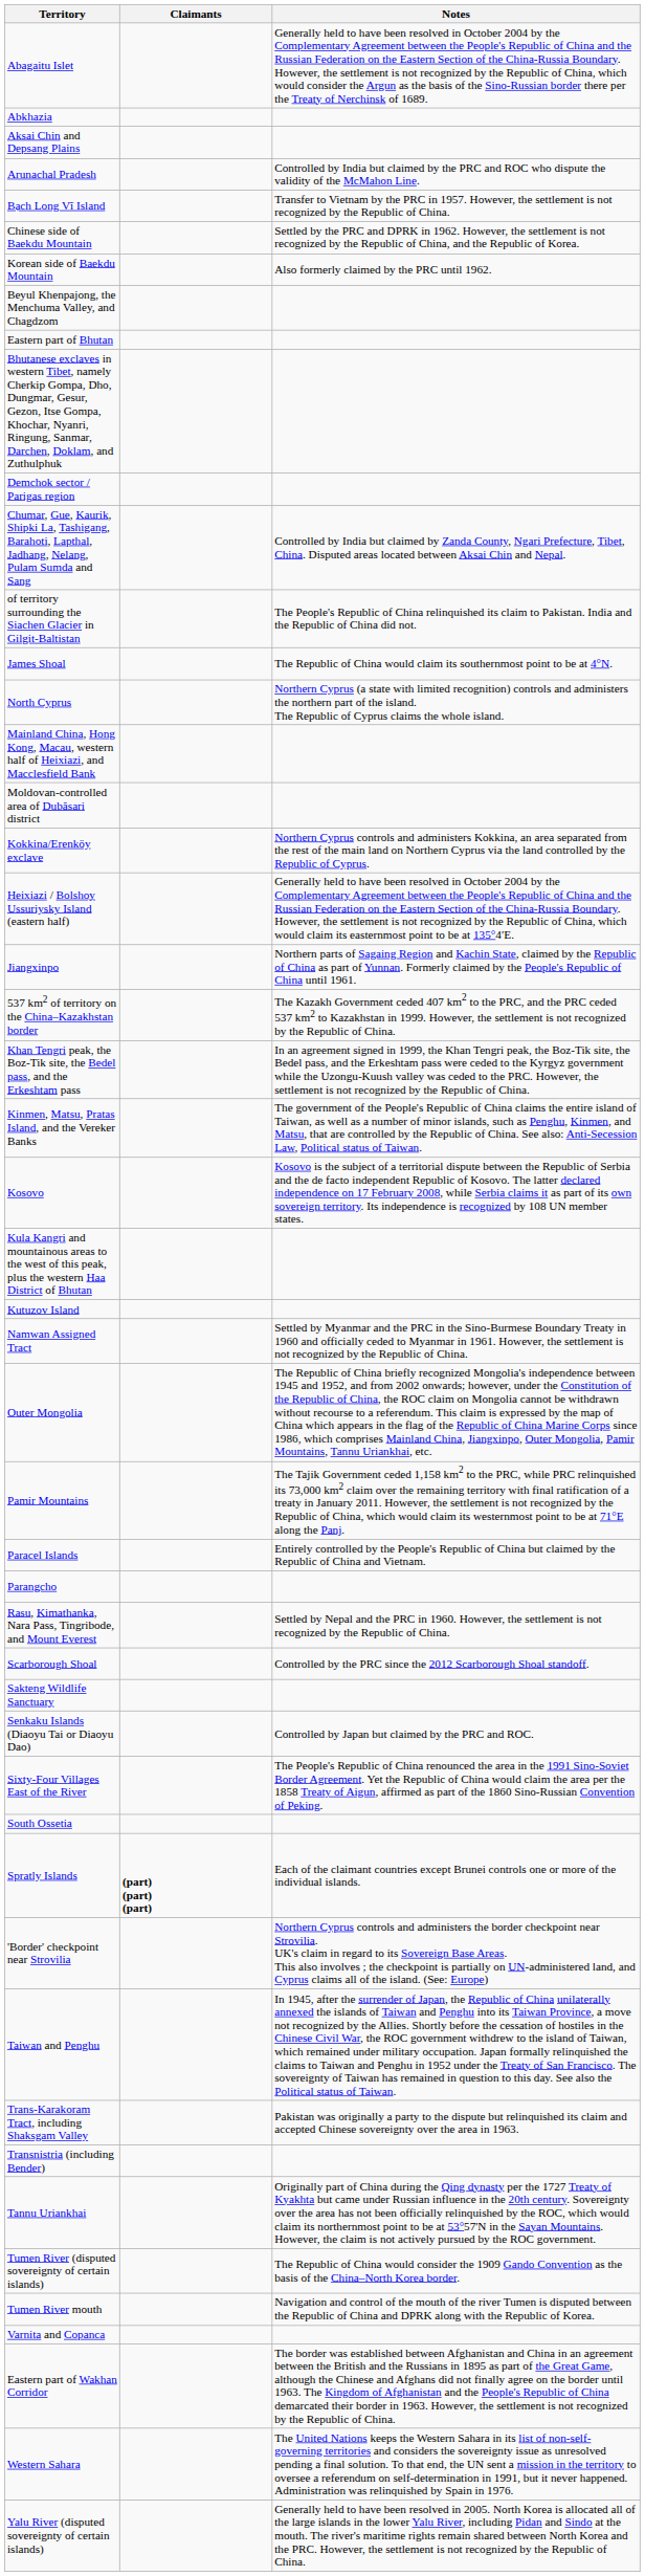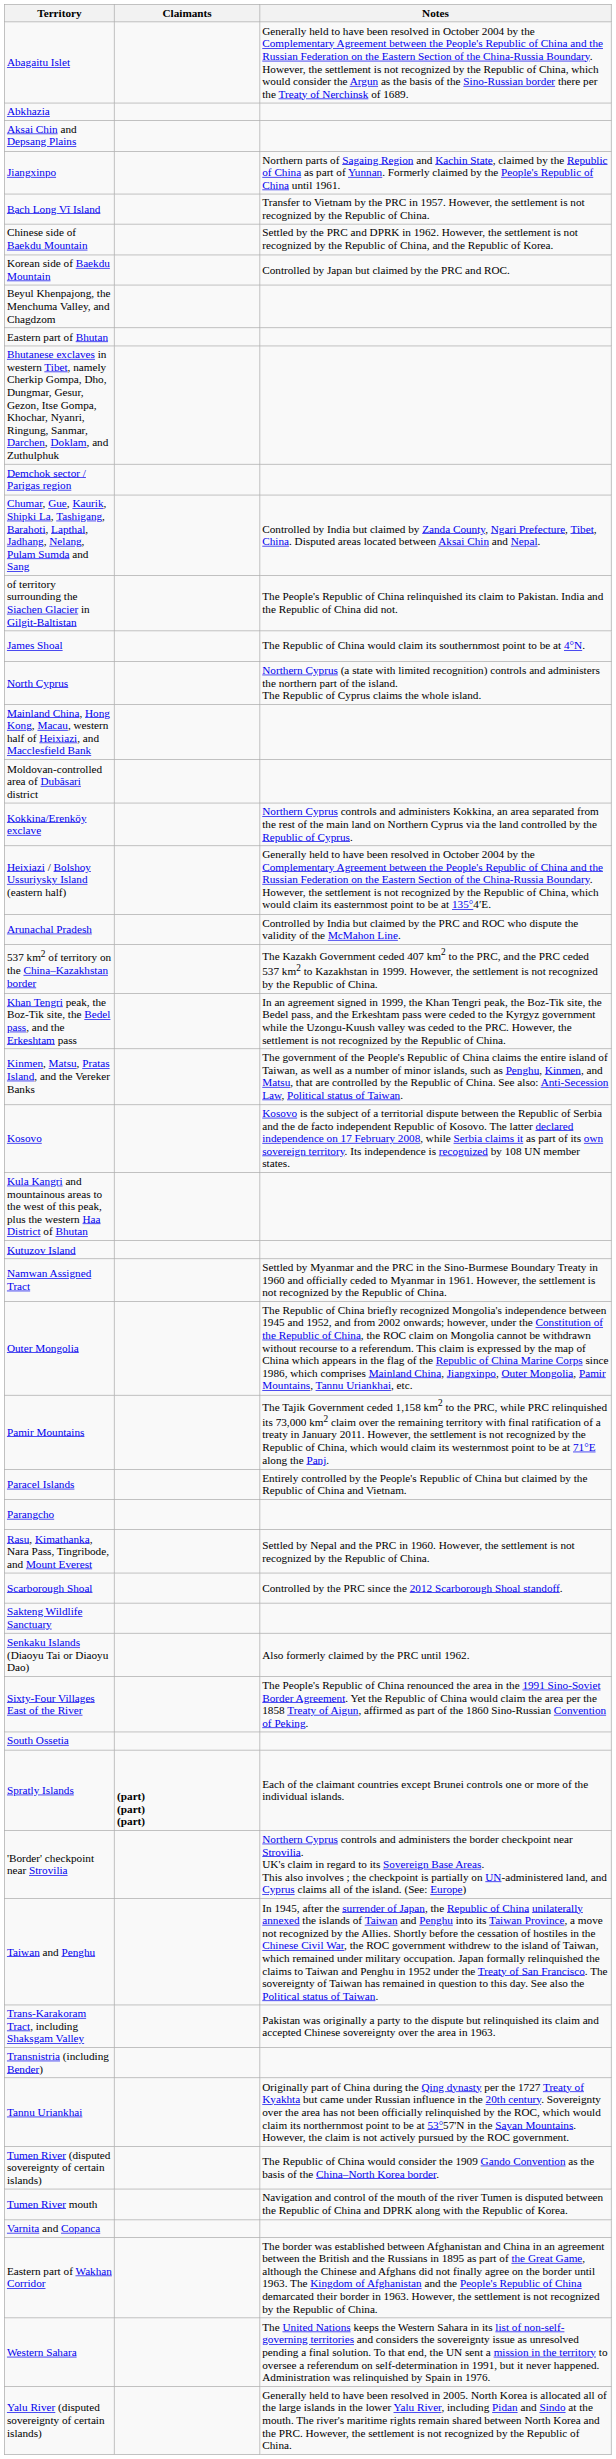 <table class="wikitable sortable">
 <tr>
 <th style="width:150px;">Territory</th>
 <th style="width:200px;">Claimants</th>
 <th>Notes</th>
 </tr>
 <tr>
 <td><a href='#'>Abagaitu Islet</a></td>
 <td><em></em><br><em></em><br></td>
 <td>Generally held to have been resolved in October 2004 by the <a href='#'>Complementary Agreement between the People's Republic of China and the Russian Federation on the Eastern Section of the China-Russia Boundary</a>. However, the settlement is not recognized by the Republic of China, which would consider the <a href='#'>Argun</a> as the basis of the <a href='#'>Sino-Russian border</a> there per the <a href='#'>Treaty of Nerchinsk</a> of 1689.</td>
 </tr>
 <tr>
 <td><a href='#'>Abkhazia</a></td>
 <td><strong></strong><br></td>
 <td></td>
 </tr>
 <tr>
 <td><a href='#'>Aksai Chin</a> and <a href='#'>Depsang Plains</a></td>
 <td><strong></strong><br><br></td>
 <td></td>
 </tr>
 <tr>
-<td><a href='#'>Arunachal Pradesh</a></td>
-<td><strong></strong><br><br></td>
-<td>Controlled by India but claimed by the PRC and ROC who dispute the validity of the <a href='#'>McMahon Line</a>.</td>
+<td><a href='#'>Jiangxinpo</a></td>
+<td><strong></strong><br></td>
+<td>Northern parts of <a href='#'>Sagaing Region</a> and <a href='#'>Kachin State</a>, claimed by the <a href='#'>Republic of China</a> as part of <a href='#'>Yunnan</a>. Formerly claimed by the <a href='#'>People's Republic of China</a> until 1961.</td>
 </tr>
 <tr>
 <td><a href='#'>Bạch Long Vĩ Island</a></td>
 <td><strong></strong><br></td>
 <td>Transfer to Vietnam by the PRC in 1957. However, the settlement is not recognized by the Republic of China.</td>
 </tr>
 <tr>
 <td>Chinese side of <a href='#'>Baekdu Mountain</a></td>
 <td><strong><br></strong><br></td>
 <td>Settled by the PRC and DPRK in 1962. However, the settlement is not recognized by the Republic of China, and the Republic of Korea.</td>
 </tr>
 <tr>
 <td>Korean side of <a href='#'>Baekdu Mountain</a></td>
 <td><strong></strong><br><br></td>
-<td>Also formerly claimed by the PRC until 1962.</td>
+<td>Controlled by Japan but claimed by the PRC and ROC.</td>
 </tr>
 <tr>
 <td>Beyul Khenpajong, the Menchuma Valley, and Chagdzom</td>
 <td><strong></strong><br><br></td>
 <td></td>
 </tr>
 <tr>
 <td>Eastern part of <a href='#'>Bhutan</a></td>
 <td><strong></strong><br></td>
 <td></td>
 </tr>
 <tr>
 <td><a href='#'>Bhutanese exclaves</a> in western <a href='#'>Tibet</a>, namely Cherkip Gompa, Dho, Dungmar, Gesur, Gezon, Itse Gompa, Khochar, Nyanri, Ringung, Sanmar, <a href='#'>Darchen</a>, <a href='#'>Doklam</a>, and Zuthulphuk</td>
 <td><strong></strong><br><br><br></td>
 <td></td>
 </tr>
 <tr>
 <td><a href='#'>Demchok sector / Parigas region</a></td>
 <td><em></em><br><em></em><br></td>
 <td></td>
 </tr>
 <tr>
 <td><a href='#'>Chumar</a>, <a href='#'>Gue</a>, <a href='#'>Kaurik</a>, <a href='#'>Shipki La</a>, <a href='#'>Tashigang</a>,  <a href='#'>Barahoti</a>, <a href='#'>Lapthal</a>, <a href='#'>Jadhang</a>, <a href='#'>Nelang</a>, <a href='#'>Pulam Sumda</a> and <a href='#'>Sang</a></td>
 <td><strong></strong><br><br></td>
 <td>Controlled by India but claimed by <a href='#'>Zanda County</a>, <a href='#'>Ngari Prefecture</a>, <a href='#'>Tibet</a>, <a href='#'>China</a>. Disputed areas located between <a href='#'>Aksai Chin</a> and <a href='#'>Nepal</a>.</td>
 </tr>
 <tr>
 <td> of territory surrounding the <a href='#'>Siachen Glacier</a> in <a href='#'>Gilgit-Baltistan</a></td>
 <td><em></em><br><em></em><br></td>
 <td>The People's Republic of China relinquished its claim to Pakistan. India and the Republic of China did not.</td>
 </tr>
 <tr>
 <td><a href='#'>James Shoal</a></td>
 <td><strong></strong><br><br></td>
 <td>The Republic of China would claim its southernmost point to be at <a href='#'>4°N</a>.</td>
 </tr>
 <tr>
 <td><a href='#'>North Cyprus</a></td>
 <td><strong></strong><br></td>
 <td><a href='#'>Northern Cyprus</a> (a state with limited recognition) controls and administers the northern part of the island.<br>The Republic of Cyprus claims the whole island.</td>
 </tr>
 <tr>
 <td><a href='#'>Mainland China</a>, <a href='#'>Hong Kong</a>, <a href='#'>Macau</a>, western half of <a href='#'>Heixiazi</a>, and <a href='#'>Macclesfield Bank</a></td>
 <td><strong></strong><br></td>
 <td></td>
 </tr>
 <tr>
 <td>Moldovan-controlled area of <a href='#'>Dubăsari</a> district</td>
 <td><strong></strong><br></td>
 <td></td>
 </tr>
 <tr>
 <td><a href='#'>Kokkina/Erenköy exclave</a></td>
 <td><strong></strong><br></td>
 <td><a href='#'>Northern Cyprus</a> controls and administers Kokkina, an area separated from the rest of the main land on Northern Cyprus via the land controlled by the <a href='#'>Republic of Cyprus</a>.</td>
 </tr>
 <tr>
 <td><a href='#'>Heixiazi</a> / <a href='#'>Bolshoy Ussuriysky Island</a><br>(eastern half)</td>
 <td><strong></strong><br></td>
 <td>Generally held to have been resolved in October 2004 by the <a href='#'>Complementary Agreement between the People's Republic of China and the Russian Federation on the Eastern Section of the China-Russia Boundary</a>. However, the settlement is not recognized by the Republic of China, which would claim its easternmost point to be at <a href='#'>135°</a>4′E.</td>
 </tr>
 <tr>
-<td><a href='#'>Jiangxinpo</a></td>
-<td><strong></strong><br></td>
-<td>Northern parts of <a href='#'>Sagaing Region</a> and <a href='#'>Kachin State</a>, claimed by the <a href='#'>Republic of China</a> as part of <a href='#'>Yunnan</a>. Formerly claimed by the <a href='#'>People's Republic of China</a> until 1961.</td>
+<td><a href='#'>Arunachal Pradesh</a></td>
+<td><strong></strong><br><br></td>
+<td>Controlled by India but claimed by the PRC and ROC who dispute the validity of the <a href='#'>McMahon Line</a>.</td>
 </tr>
 <tr>
 <td>537 km<sup>2</sup> of territory on the <a href='#'>China–Kazakhstan border</a></td>
 <td><strong></strong><br></td>
 <td>The Kazakh Government ceded 407 km<sup>2</sup> to the PRC, and the PRC ceded 537 km<sup>2</sup> to Kazakhstan in 1999. However, the settlement is not recognized by the Republic of China.</td>
 </tr>
 <tr>
 <td><a href='#'>Khan Tengri</a> peak, the Boz-Tik site, the <a href='#'>Bedel pass</a>, and the <a href='#'>Erkeshtam</a> pass</td>
 <td><strong></strong><br></td>
 <td>In an agreement signed in 1999, the Khan Tengri peak, the Boz-Tik site, the Bedel pass, and the Erkeshtam pass were ceded to the Kyrgyz government while the Uzongu-Kuush valley was ceded to the PRC. However, the settlement is not recognized by the Republic of China.</td>
 </tr>
 <tr>
 <td><a href='#'>Kinmen</a>, <a href='#'>Matsu</a>, <a href='#'>Pratas Island</a>, and the Vereker Banks</td>
 <td><strong></strong><br></td>
 <td>The government of the People's Republic of China claims the entire island of Taiwan, as well as a number of minor islands, such as <a href='#'>Penghu</a>, <a href='#'>Kinmen</a>, and <a href='#'>Matsu</a>, that are controlled by the Republic of China. See also: <a href='#'>Anti-Secession Law</a>, <a href='#'>Political status of Taiwan</a>.</td>
 </tr>
 <tr>
 <td><a href='#'>Kosovo</a></td>
 <td><strong></strong><br></td>
 <td><a href='#'>Kosovo</a> is the subject of a territorial dispute between the Republic of Serbia and the de facto independent Republic of Kosovo. The latter <a href='#'>declared independence on 17 February 2008</a>, while <a href='#'>Serbia claims it</a> as part of its <a href='#'>own sovereign territory</a>. Its independence is <a href='#'>recognized</a> by 108 UN member states.</td>
 </tr>
 <tr>
 <td><a href='#'>Kula Kangri</a> and mountainous areas to the west of this peak, plus the western <a href='#'>Haa District</a> of <a href='#'>Bhutan</a></td>
 <td><em></em><br><em></em><br></td>
 <td></td>
 </tr>
 <tr>
 <td><a href='#'>Kutuzov Island</a></td>
 <td><strong></strong><br></td>
 <td></td>
 </tr>
 <tr>
 <td><a href='#'>Namwan Assigned Tract</a></td>
 <td><strong></strong><br></td>
 <td>Settled by Myanmar and the PRC in the Sino-Burmese Boundary Treaty in 1960 and officially ceded to Myanmar in 1961. However, the settlement is not recognized by the Republic of China.</td>
 </tr>
 <tr>
 <td><a href='#'>Outer Mongolia</a></td>
 <td><strong></strong><br></td>
 <td>The Republic of China briefly recognized Mongolia's independence between 1945 and 1952, and from 2002 onwards; however, under the <a href='#'>Constitution of the Republic of China</a>, the ROC claim on Mongolia cannot be withdrawn without recourse to a referendum. This claim is expressed by the map of China which appears in the flag of the <a href='#'>Republic of China Marine Corps</a> since 1986, which comprises <a href='#'>Mainland China</a>, <a href='#'>Jiangxinpo</a>, <a href='#'>Outer Mongolia</a>, <a href='#'>Pamir Mountains</a>, <a href='#'>Tannu Uriankhai</a>, etc.</td>
 </tr>
 <tr>
 <td><a href='#'>Pamir Mountains</a></td>
 <td><strong></strong><br></td>
 <td>The Tajik Government ceded 1,158 km<sup>2</sup> to the PRC, while PRC relinquished its 73,000 km<sup>2</sup> claim over the remaining territory with final ratification of a treaty in January 2011. However, the settlement is not recognized by the Republic of China, which would claim its westernmost point to be at <a href='#'>71°E</a> along the <a href='#'>Panj</a>.</td>
 </tr>
 <tr>
 <td><a href='#'>Paracel Islands</a></td>
 <td><strong></strong><br><br></td>
 <td>Entirely controlled by the People's Republic of China but claimed by the Republic of China and Vietnam.</td>
 </tr>
 <tr>
 <td><a href='#'>Parangcho</a></td>
 <td><strong><br></strong><br></td>
 <td></td>
 </tr>
 <tr>
 <td><a href='#'>Rasu</a>, <a href='#'>Kimathanka</a>, Nara Pass, Tingribode, and <a href='#'>Mount Everest</a></td>
 <td><strong></strong><br></td>
 <td>Settled by Nepal and the PRC in 1960. However, the settlement is not recognized by the Republic of China.</td>
 </tr>
 <tr>
 <td><a href='#'>Scarborough Shoal</a></td>
 <td><strong></strong><br><br></td>
 <td>Controlled by the PRC since the <a href='#'>2012 Scarborough Shoal standoff</a>.</td>
 </tr>
 <tr>
 <td><a href='#'>Sakteng Wildlife Sanctuary</a></td>
 <td><strong></strong><br><br></td>
 <td></td>
 </tr>
 <tr>
 <td><a href='#'>Senkaku Islands</a> (Diaoyu Tai or Diaoyu Dao)</td>
 <td><strong></strong><br><br></td>
-<td>Controlled by Japan but claimed by the PRC and ROC.</td>
+<td>Also formerly claimed by the PRC until 1962.</td>
 </tr>
 <tr>
 <td><a href='#'>Sixty-Four Villages East of the River</a></td>
 <td><strong></strong><br></td>
 <td>The People's Republic of China renounced the area in the <a href='#'>1991 Sino-Soviet Border Agreement</a>. Yet the Republic of China would claim the area per the 1858 <a href='#'>Treaty of Aigun</a>, affirmed as part of the 1860 Sino-Russian <a href='#'>Convention of Peking</a>.</td>
 </tr>
 <tr>
 <td><a href='#'>South Ossetia</a></td>
 <td><strong></strong><br></td>
 <td></td>
 </tr>
 <tr>
 <td><a href='#'>Spratly Islands</a></td>
 <td><strong><em></em><br><em></em><br><em></em><br><em></em> (part)<br><em></em> (part)<br> (part)</strong></td>
 <td>Each of the claimant countries except Brunei controls one or more of the individual islands.</td>
 </tr>
 <tr>
 <td>'Border' checkpoint near <a href='#'>Strovilia</a></td>
 <td><em></em><br><em></em></td>
 <td><a href='#'>Northern Cyprus</a> controls and administers the border checkpoint near <a href='#'>Strovilia</a>.<br> UK's claim in regard to its <a href='#'>Sovereign Base Areas</a>.<br>This also involves ; the checkpoint is partially on <a href='#'>UN</a>-administered land, and <a href='#'>Cyprus</a> claims all of the island. (See: <a href='#'>Europe</a>)</td>
 </tr>
 <tr>
 <td><a href='#'>Taiwan</a> and <a href='#'>Penghu</a></td>
 <td><strong></strong><br></td>
 <td>In 1945, after the <a href='#'>surrender of Japan</a>, the <a href='#'>Republic of China</a> <a href='#'>unilaterally annexed</a> the islands of <a href='#'>Taiwan</a> and <a href='#'>Penghu</a> into its <a href='#'>Taiwan Province</a>, a move not recognized by the Allies. Shortly before the cessation of hostiles in the <a href='#'>Chinese Civil War</a>, the ROC government withdrew to the island of Taiwan, which remained under military occupation. Japan formally relinquished the claims to Taiwan and Penghu in 1952 under the <a href='#'>Treaty of San Francisco</a>. The sovereignty of Taiwan has remained in question to this day. See also the <a href='#'>Political status of Taiwan</a>.</td>
 </tr>
 <tr>
 <td><a href='#'>Trans-Karakoram Tract</a>, including <a href='#'>Shaksgam Valley</a></td>
 <td><strong></strong><br><br></td>
 <td>Pakistan was originally a party to the dispute but relinquished its claim and accepted Chinese sovereignty over the area in 1963.</td>
 </tr>
 <tr>
 <td><a href='#'>Transnistria</a> (including <a href='#'>Bender</a>)</td>
 <td><strong></strong><br></td>
 <td></td>
 </tr>
 <tr>
 <td><a href='#'>Tannu Uriankhai</a></td>
 <td><strong></strong><br></td>
 <td>Originally part of China during the <a href='#'>Qing dynasty</a> per the 1727 <a href='#'>Treaty of Kyakhta</a> but came under Russian influence in the <a href='#'>20th century</a>. Sovereignty over the area has not been officially relinquished by the ROC, which would claim its northernmost point to be at <a href='#'>53°</a>57'N in the <a href='#'>Sayan Mountains</a>. However, the claim is not actively pursued by the ROC government.</td>
 </tr>
 <tr>
 <td><a href='#'>Tumen River</a> (disputed sovereignty of certain islands)</td>
 <td><em></em><br><em></em><br><br></td>
 <td>The Republic of China would consider the 1909 <a href='#'>Gando Convention</a> as the basis of the <a href='#'>China–North Korea border</a>.</td>
 </tr>
 <tr>
 <td><a href='#'>Tumen River</a> mouth</td>
 <td><strong></strong><br><br></td>
 <td>Navigation and control of the mouth of the river Tumen is disputed between the Republic of China and DPRK along with the Republic of Korea.</td>
 </tr>
 <tr>
 <td><a href='#'>Varnita</a> and <a href='#'>Copanca</a></td>
 <td><strong></strong><br></td>
 <td></td>
 </tr>
 <tr>
 <td>Eastern part of <a href='#'>Wakhan Corridor</a></td>
 <td><strong></strong><br></td>
 <td>The border was established between Afghanistan and China in an agreement between the British and the Russians in 1895 as part of <a href='#'>the Great Game</a>, although the Chinese and Afghans did not finally agree on the border until 1963. The <a href='#'>Kingdom of Afghanistan</a> and the <a href='#'>People's Republic of China</a> demarcated their border in 1963. However, the settlement is not recognized by the Republic of China.</td>
 </tr>
 <tr>
 <td><a href='#'>Western Sahara</a></td>
 <td><em></em><br><em></em></td>
 <td>The <a href='#'>United Nations</a> keeps the Western Sahara in its <a href='#'>list of non-self-governing territories</a> and considers the sovereignty issue as unresolved pending a final solution. To that end, the UN sent a <a href='#'>mission in the territory</a> to oversee a referendum on self-determination in 1991, but it never happened. Administration was relinquished by Spain in 1976.</td>
 </tr>
 <tr>
 <td><a href='#'>Yalu River</a> (disputed sovereignty of certain islands)</td>
 <td><em></em><br><em></em><br><br></td>
 <td>Generally held to have been resolved in 2005. North Korea is allocated all of the large islands in the lower <a href='#'>Yalu River</a>, including <a href='#'>Pidan</a> and <a href='#'>Sindo</a> at the mouth. The river's maritime rights remain shared between North Korea and the PRC. However, the settlement is not recognized by the Republic of China.</td>
 </tr>
 </table>
